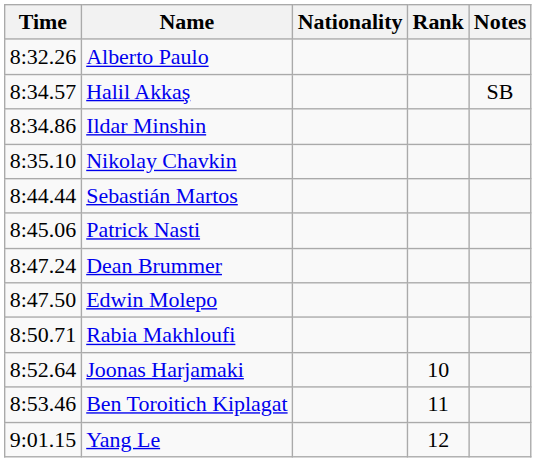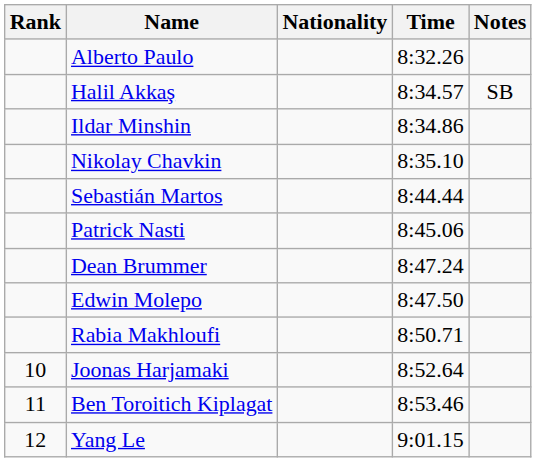 <table class="wikitable sortable" style="text-align:center">
 <tr>
-<th>Time</th>
+<th>Rank</th>
 <th>Name</th>
 <th>Nationality</th>
-<th>Rank</th>
+<th>Time</th>
 <th>Notes</th>
 </tr>
 <tr>
-<td>8:32.26</td>
+<td></td>
 <td align=left><a href='#'>Alberto Paulo</a></td>
 <td align=left></td>
-<td></td>
+<td>8:32.26</td>
 <td></td>
 </tr>
 <tr>
-<td>8:34.57</td>
+<td></td>
 <td align=left><a href='#'>Halil Akkaş</a></td>
 <td align=left></td>
-<td></td>
+<td>8:34.57</td>
 <td>SB</td>
 </tr>
 <tr>
-<td>8:34.86</td>
+<td></td>
 <td align=left><a href='#'>Ildar Minshin</a></td>
 <td align=left></td>
-<td></td>
+<td>8:34.86</td>
 <td></td>
 </tr>
 <tr>
-<td>8:35.10</td>
+<td></td>
 <td align=left><a href='#'>Nikolay Chavkin</a></td>
 <td align=left></td>
-<td></td>
+<td>8:35.10</td>
 <td></td>
 </tr>
 <tr>
-<td>8:44.44</td>
+<td></td>
 <td align=left><a href='#'>Sebastián Martos</a></td>
 <td align=left></td>
-<td></td>
+<td>8:44.44</td>
 <td></td>
 </tr>
 <tr>
-<td>8:45.06</td>
+<td></td>
 <td align=left><a href='#'>Patrick Nasti</a></td>
 <td align=left></td>
-<td></td>
+<td>8:45.06</td>
 <td></td>
 </tr>
 <tr>
-<td>8:47.24</td>
+<td></td>
 <td align=left><a href='#'>Dean Brummer</a></td>
 <td align=left></td>
-<td></td>
+<td>8:47.24</td>
 <td></td>
 </tr>
 <tr>
-<td>8:47.50</td>
+<td></td>
 <td align=left><a href='#'>Edwin Molepo</a></td>
 <td align=left></td>
-<td></td>
+<td>8:47.50</td>
 <td></td>
 </tr>
 <tr>
-<td>8:50.71</td>
+<td></td>
 <td align=left><a href='#'>Rabia Makhloufi</a></td>
 <td align=left></td>
-<td></td>
+<td>8:50.71</td>
 <td></td>
 </tr>
 <tr>
-<td>8:52.64</td>
+<td>10</td>
 <td align=left><a href='#'>Joonas Harjamaki</a></td>
 <td align=left></td>
-<td>10</td>
+<td>8:52.64</td>
 <td></td>
 </tr>
 <tr>
-<td>8:53.46</td>
+<td>11</td>
 <td align=left><a href='#'>Ben Toroitich Kiplagat</a></td>
 <td align=left></td>
-<td>11</td>
+<td>8:53.46</td>
 <td></td>
 </tr>
 <tr>
-<td>9:01.15</td>
+<td>12</td>
 <td align=left><a href='#'>Yang Le</a></td>
 <td align=left></td>
-<td>12</td>
+<td>9:01.15</td>
 <td></td>
 </tr>
 </table>
